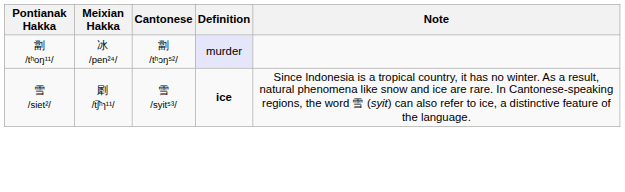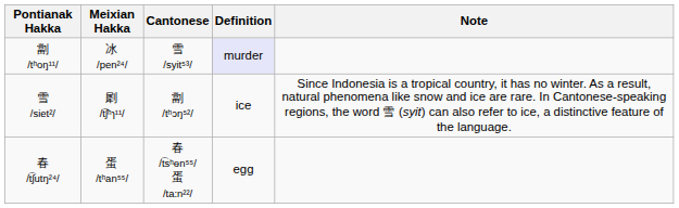 <table class="wikitable">
 <tr>
 <th>Pontianak Hakka</th>
 <th>Meixian Hakka</th>
 <th>Cantonese</th>
 <th>Definition</th>
 <th>Note</th>
 </tr>
 <tr align="center">
 <td>劏<br><small>/tʰoŋ¹¹/</small></td>
 <td>冰<br><small>/pen²⁴/</small></td>
-<td>劏<br><small>/tʰɔŋ⁵²/</small></td>
+<td>雪<br><small>/syit⁵³/</small></td>
 <td style="background: lavender;">murder</td>
 <td></td>
 </tr>
 <tr align="center">
 <td>雪<br><small>/siet²/</small></td>
 <td>㓾<br><small>/t͡ʃʰɿ¹¹/</small></td>
-<td>雪<br><small>/syit⁵³/</small></td>
-<td><strong>ice</strong></td>
+<td>劏<br><small>/tʰɔŋ⁵²/</small></td>
+<td>ice</td>
 <td>Since Indonesia is a tropical country, it has no winter. As a result, natural phenomena like snow and ice are rare. In Cantonese-speaking regions, the word 雪 (<em>syit</em>) can also refer to ice, a distinctive feature of the language.</td>
 </tr>
+<tr align="center">
+<td>春<br><small>/t͡ʃutŋ²⁴/</small></td>
+<td>蛋<br><small>/tʰan⁵⁵/</small></td>
+<td>春<br><small>/t͡sʰɵn⁵⁵/</small><br>蛋<br><small>/ta:n²²/</small></td>
+<td>egg</td>
+<td></td>
+</tr>
 </table>
